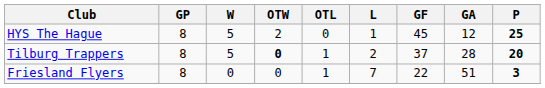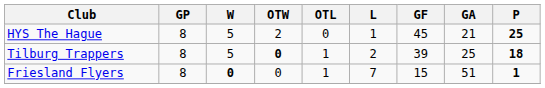 <table class="wikitable" style="text-align:center;">
 <tr>
 <th width=160px>Club</th>
 <th width=45px>GP</th>
 <th width=45px>W</th>
 <th width=45px>OTW</th>
 <th width=45px>OTL</th>
 <th width=45px>L</th>
 <th width=45px>GF</th>
 <th width=45px>GA</th>
 <th width=45px>P</th>
 </tr>
 <tr>
 <td align=left><a href='#'>HYS The Hague</a></td>
 <td>8</td>
 <td>5</td>
 <td>2</td>
 <td>0</td>
 <td>1</td>
 <td>45</td>
-<td>12</td>
+<td>21</td>
 <td><strong>25</strong></td>
 </tr>
 <tr>
 <td align=left><a href='#'>Tilburg Trappers</a></td>
 <td>8</td>
 <td>5</td>
 <td><strong>0</strong></td>
 <td>1</td>
 <td>2</td>
-<td>37</td>
-<td>28</td>
-<td><strong>20</strong></td>
+<td>39</td>
+<td>25</td>
+<td><strong>18</strong></td>
 </tr>
 <tr>
 <td align=left><a href='#'>Friesland Flyers</a></td>
 <td>8</td>
-<td>0</td>
+<td><strong>0</strong></td>
 <td>0</td>
 <td>1</td>
 <td>7</td>
-<td>22</td>
+<td>15</td>
 <td>51</td>
-<td><strong>3</strong></td>
+<td><strong>1</strong></td>
 </tr>
 <tr>
 </tr>
 </table>
